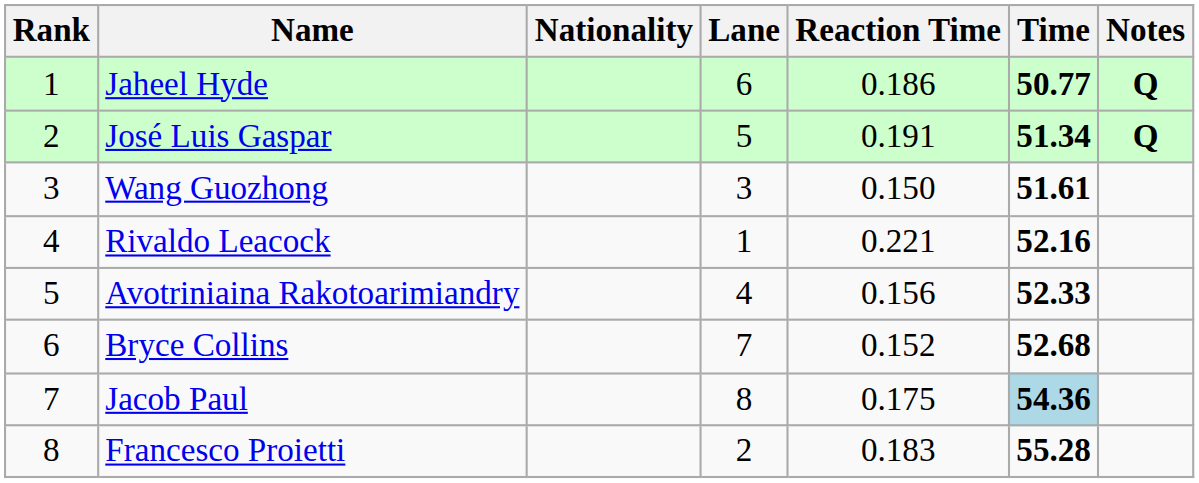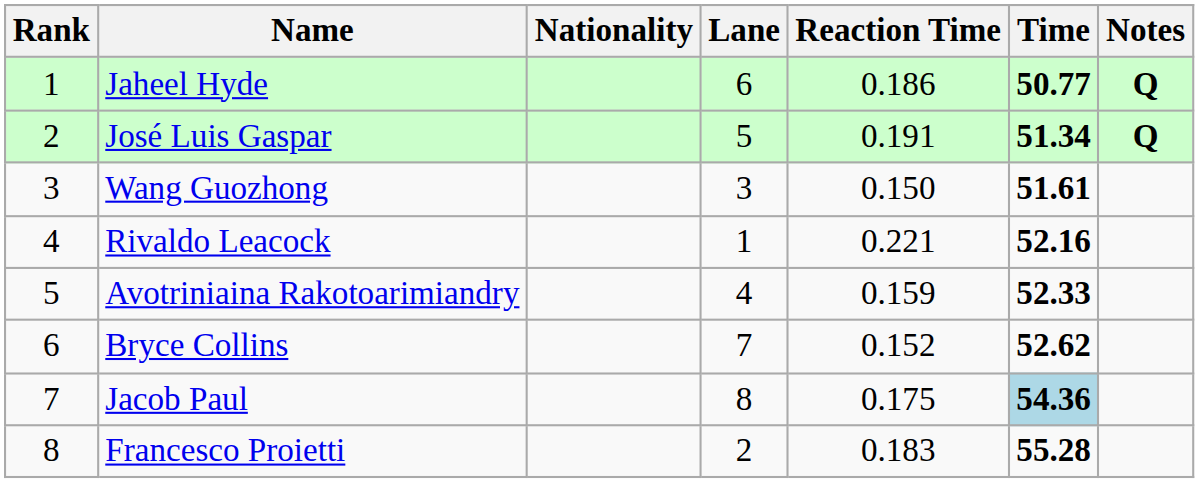 <table class="wikitable sortable" style="text-align:center">
 <tr>
 <th>Rank</th>
 <th>Name</th>
 <th>Nationality</th>
 <th>Lane</th>
 <th>Reaction Time</th>
 <th>Time</th>
 <th>Notes</th>
 </tr>
 <tr bgcolor=ccffcc>
 <td>1</td>
 <td align=left><a href='#'>Jaheel Hyde</a></td>
 <td align=left></td>
 <td>6</td>
 <td>0.186</td>
 <td><strong>50.77</strong></td>
 <td><strong>Q</strong></td>
 </tr>
 <tr bgcolor=ccffcc>
 <td>2</td>
 <td align=left><a href='#'>José Luis Gaspar</a></td>
 <td align=left></td>
 <td>5</td>
 <td>0.191</td>
 <td><strong>51.34</strong></td>
 <td><strong>Q</strong></td>
 </tr>
 <tr>
 <td>3</td>
 <td align=left><a href='#'>Wang Guozhong</a></td>
 <td align=left></td>
 <td>3</td>
 <td>0.150</td>
 <td><strong>51.61</strong></td>
 <td></td>
 </tr>
 <tr>
 <td>4</td>
 <td align=left><a href='#'>Rivaldo Leacock</a></td>
 <td align=left></td>
 <td>1</td>
 <td>0.221</td>
 <td><strong>52.16</strong></td>
 <td></td>
 </tr>
 <tr>
 <td>5</td>
 <td align=left><a href='#'>Avotriniaina Rakotoarimiandry</a></td>
 <td align=left></td>
 <td>4</td>
-<td>0.156</td>
+<td>0.159</td>
 <td><strong>52.33</strong></td>
 <td></td>
 </tr>
 <tr>
 <td>6</td>
 <td align=left><a href='#'>Bryce Collins</a></td>
 <td align=left></td>
 <td>7</td>
 <td>0.152</td>
-<td><strong>52.68</strong></td>
+<td><strong>52.62</strong></td>
 <td></td>
 </tr>
 <tr>
 <td>7</td>
 <td align=left><a href='#'>Jacob Paul</a></td>
 <td align=left></td>
 <td>8</td>
 <td>0.175</td>
 <td style="background: lightblue;"><strong>54.36</strong></td>
 <td></td>
 </tr>
 <tr>
 <td>8</td>
 <td align=left><a href='#'>Francesco Proietti</a></td>
 <td align=left></td>
 <td>2</td>
 <td>0.183</td>
 <td><strong>55.28</strong></td>
 <td></td>
 </tr>
 </table>
